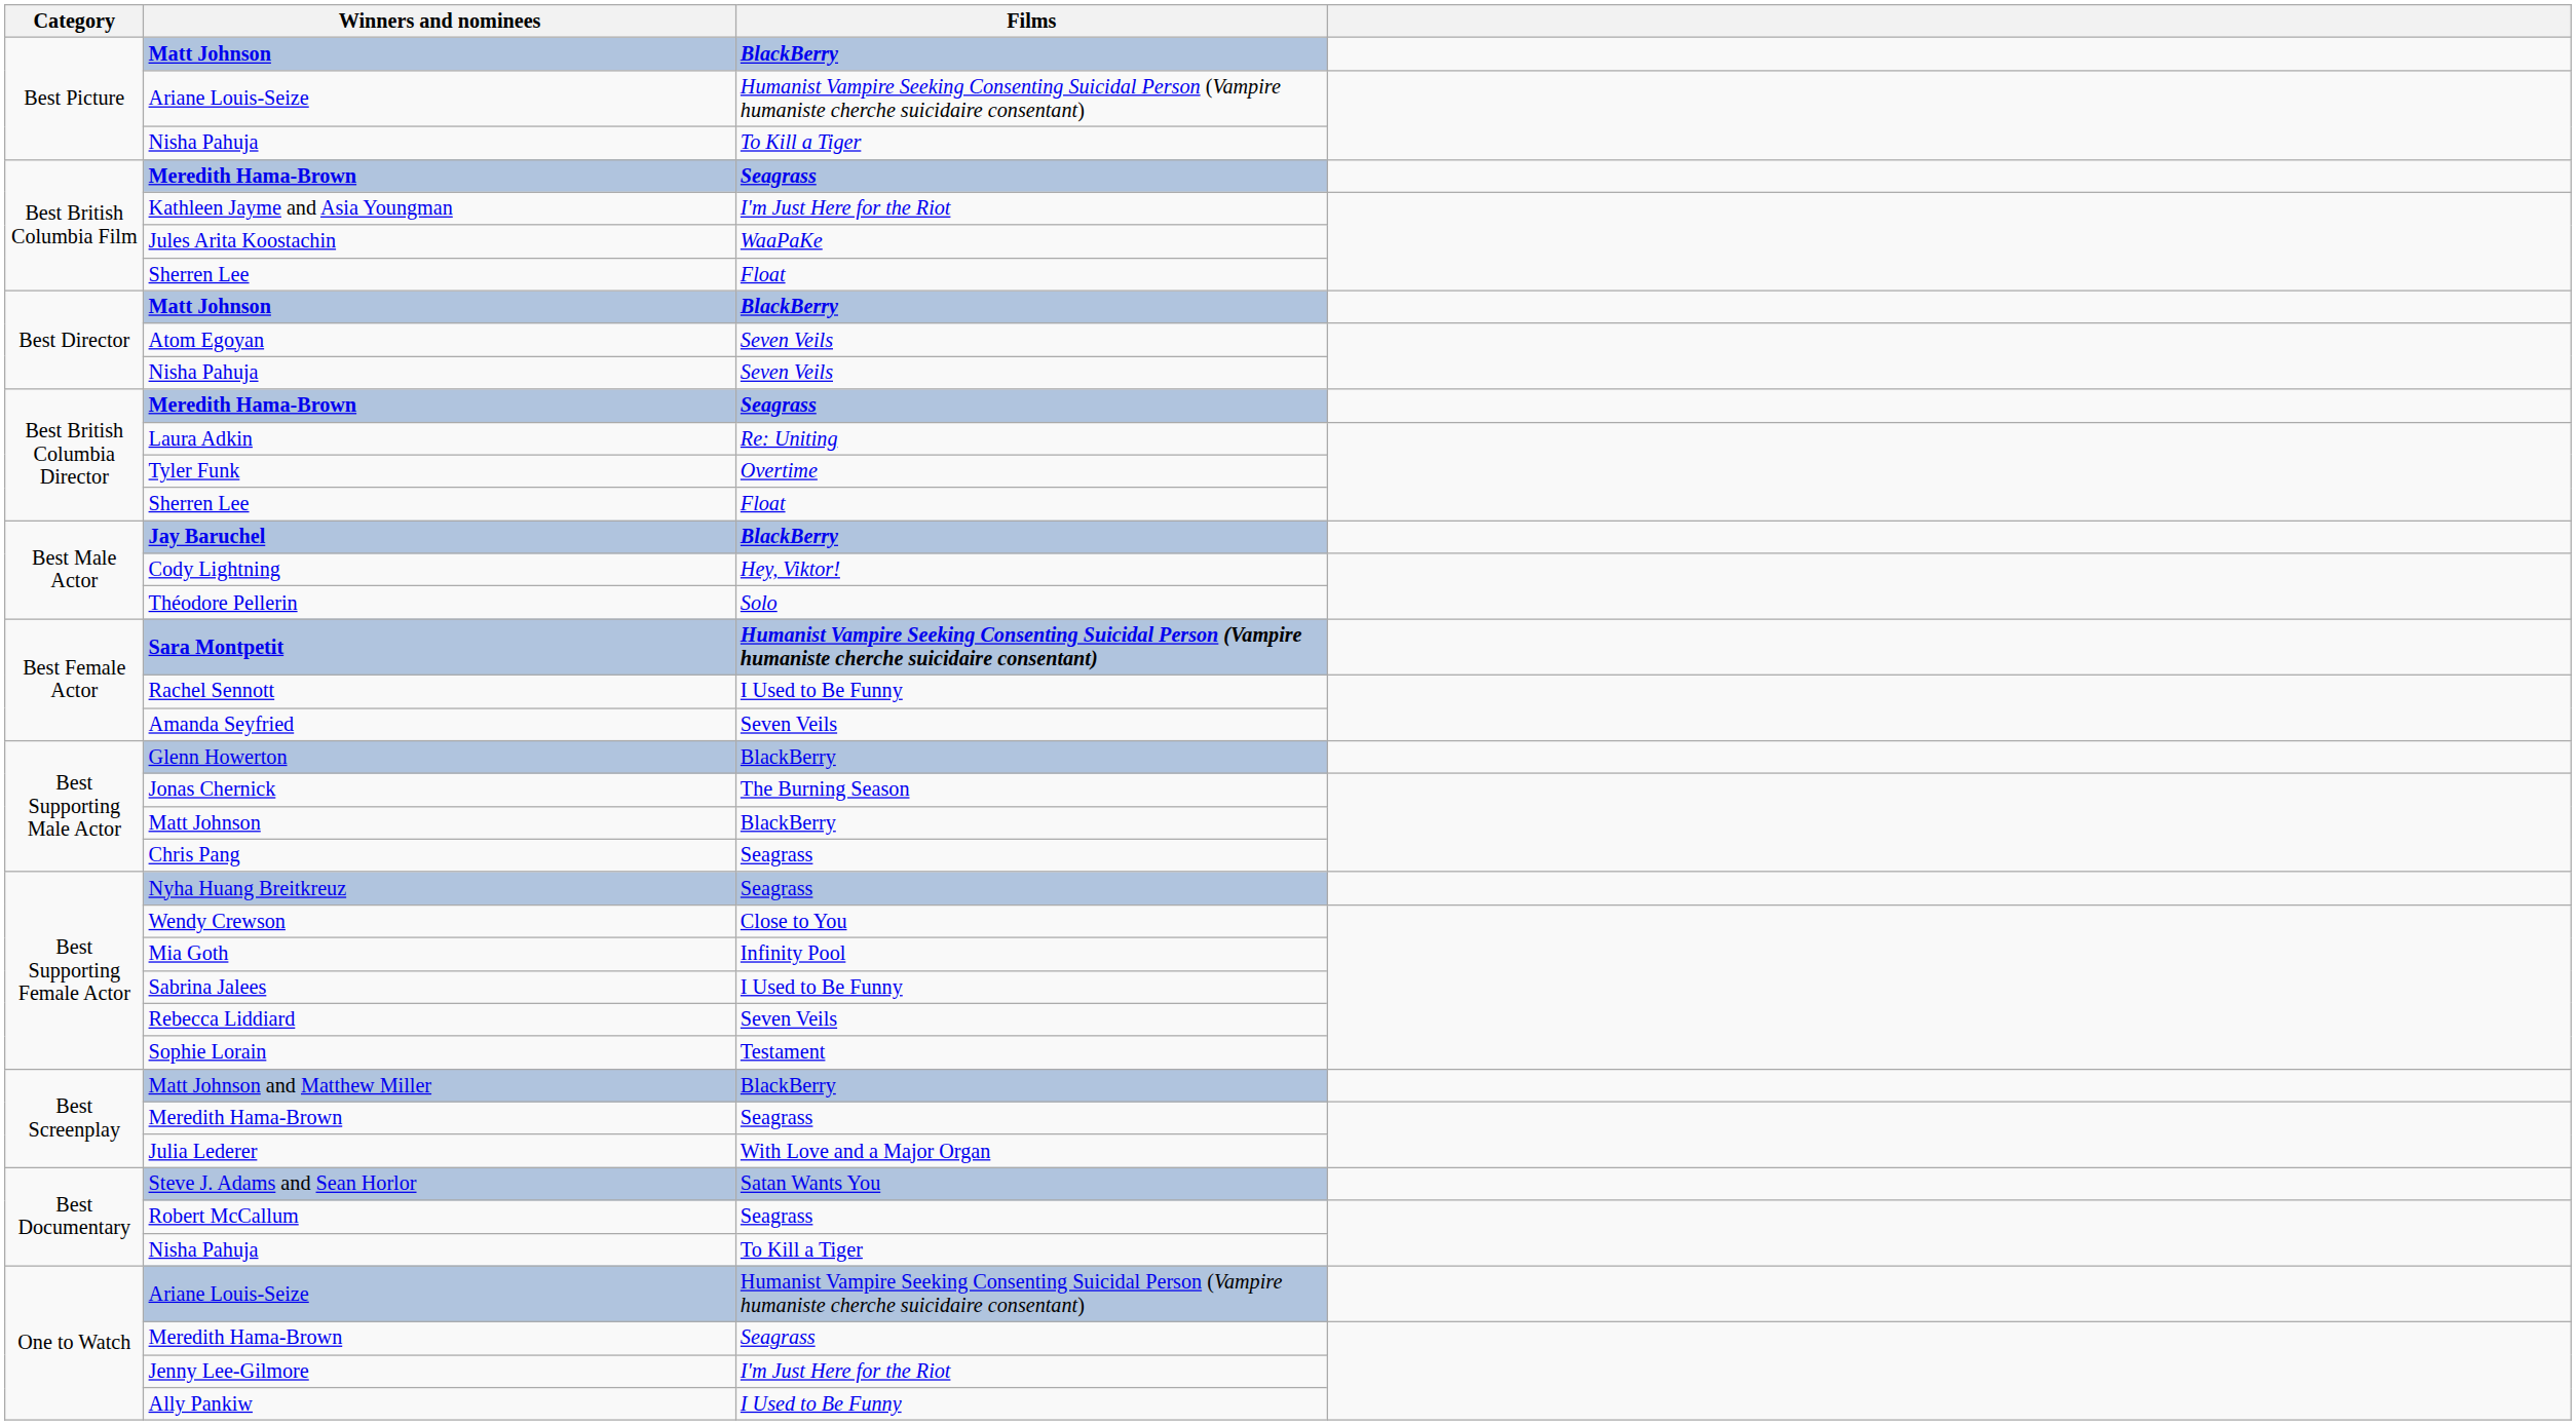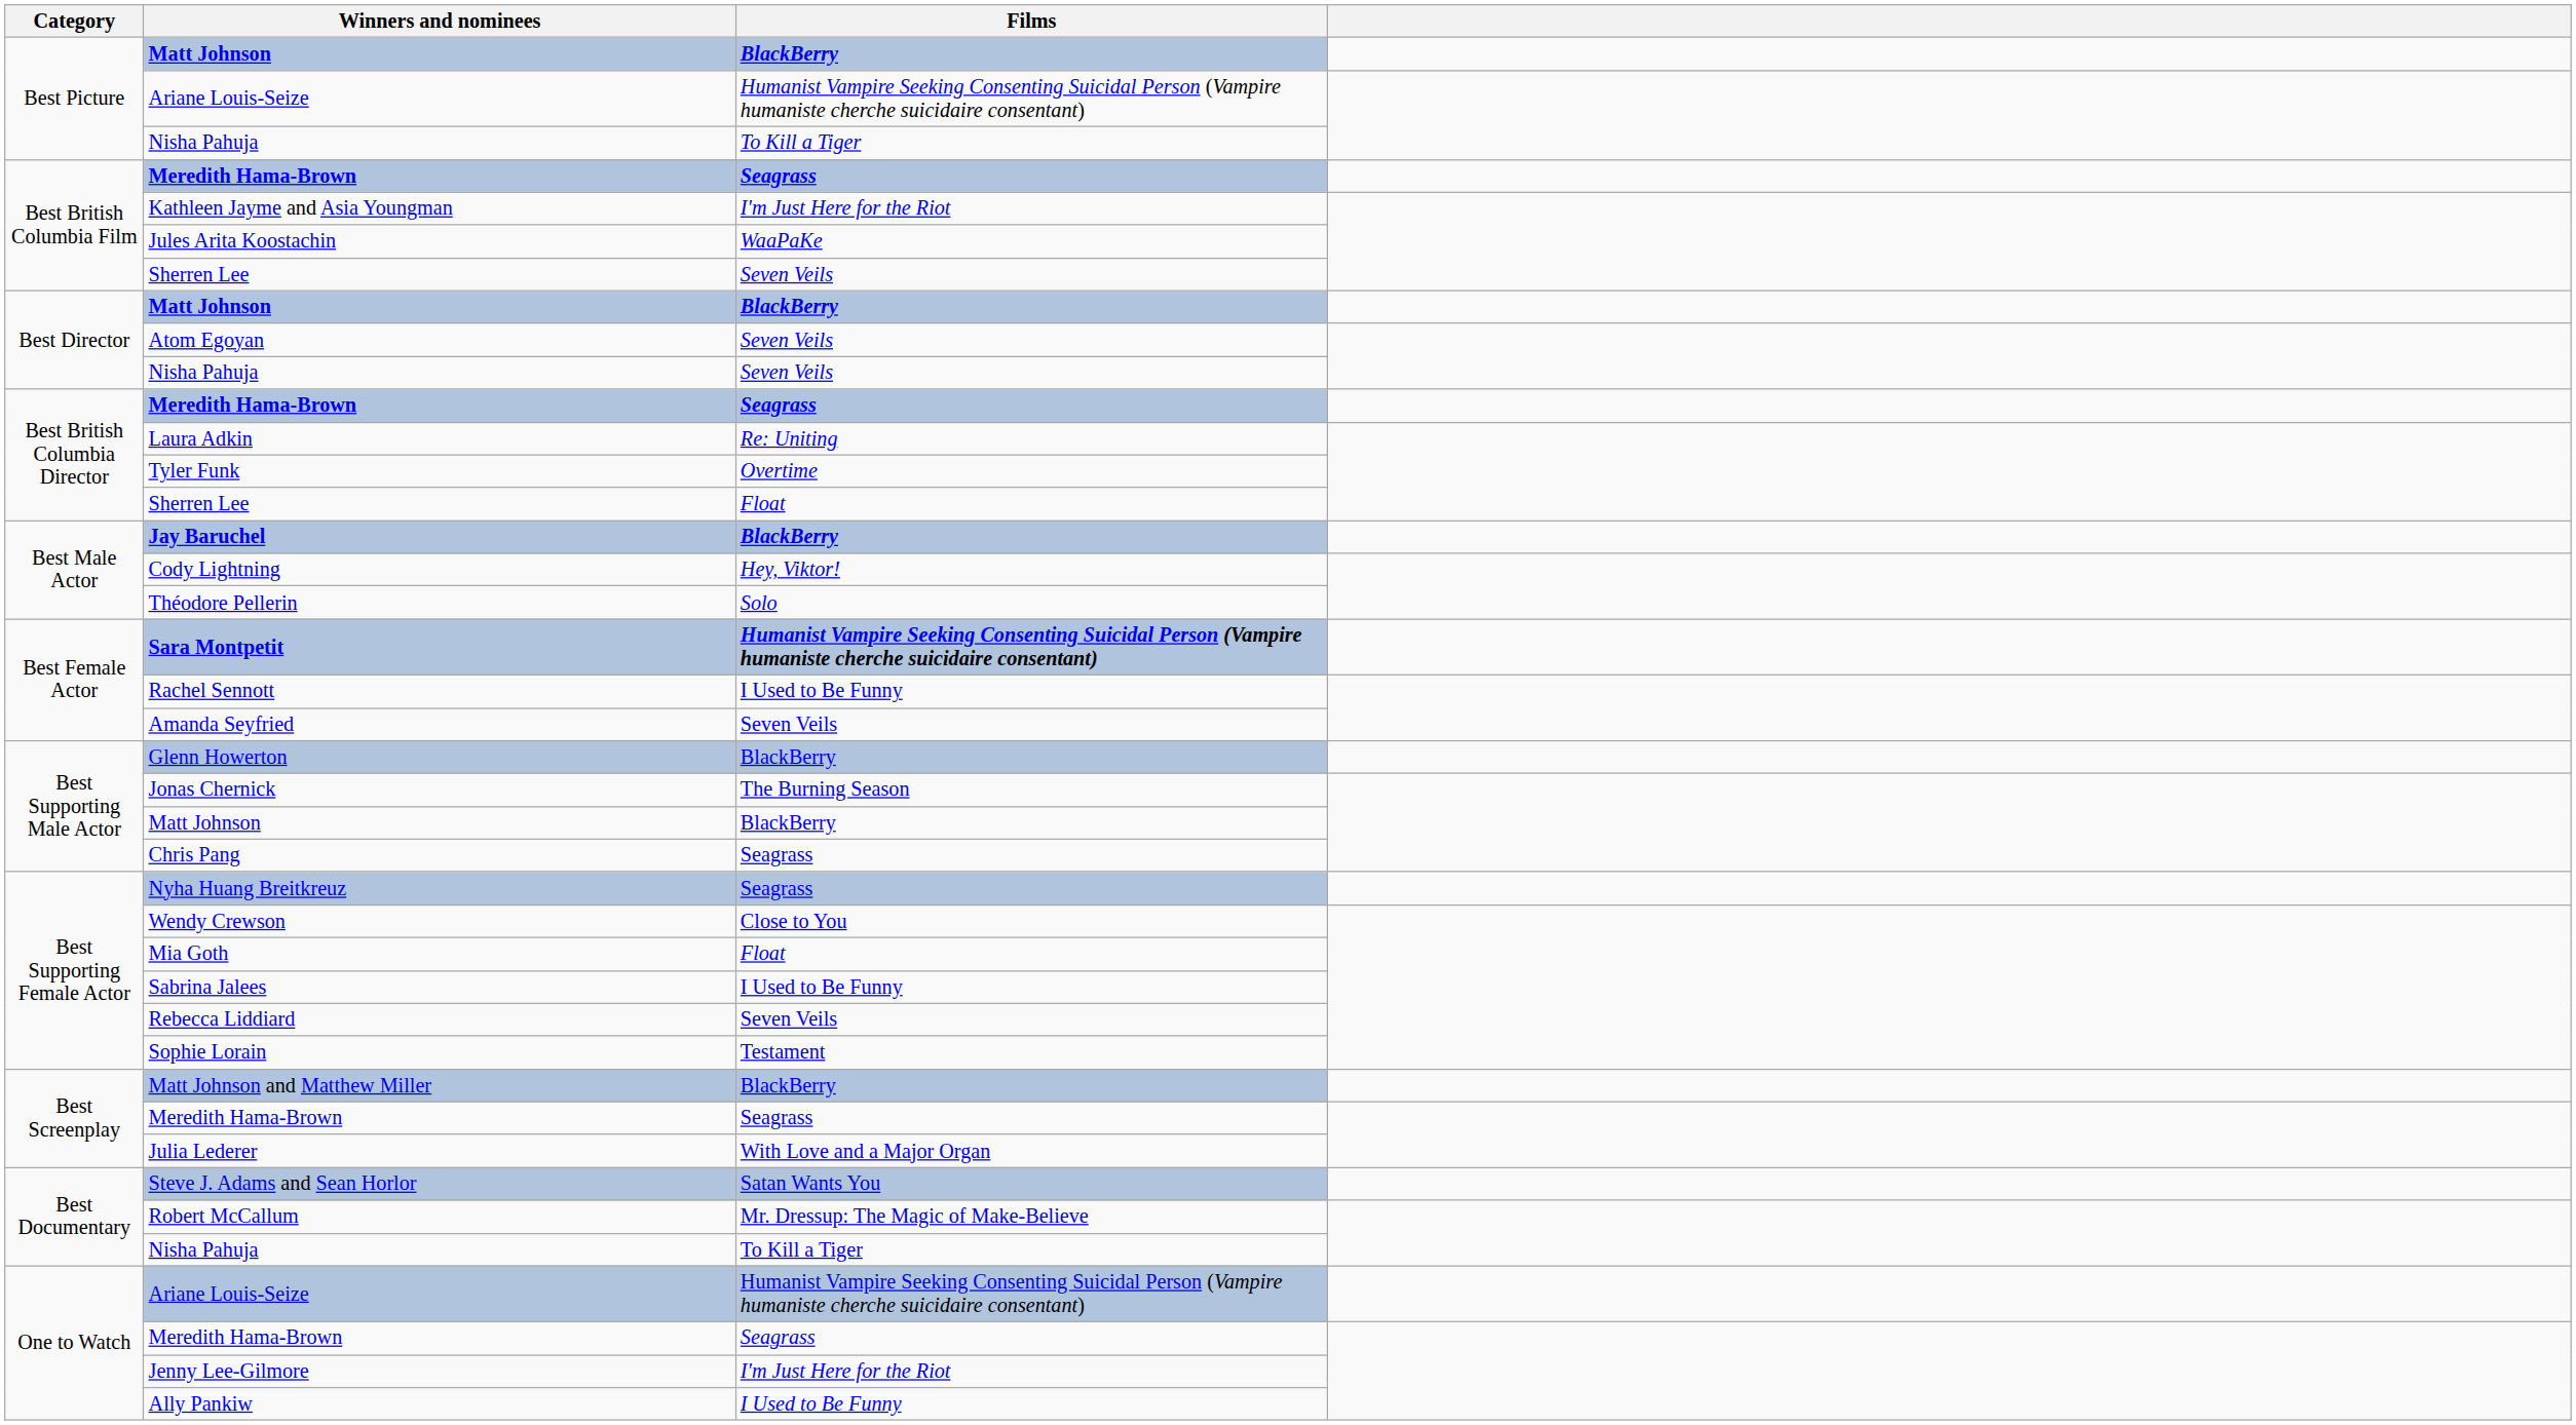 <table class="wikitable" width="100%" cellpadding="5">
 <tr>
 <th width="100"><strong>Category</strong></th>
 <th width="450"><strong>Winners and nominees</strong></th>
 <th width="450"><strong>Films</strong></th>
 <th scope="col" class="unsortable"></th>
 </tr>
 <tr>
 <td style="text-align:center;" rowspan="3">Best Picture</td>
 <td style="background:#B0C4DE;"><strong><a href='#'>Matt Johnson</a></strong></td>
 <td style="background:#B0C4DE;"><strong><em><a href='#'>BlackBerry</a></em></strong></td>
 <td style="text-align:center;"></td>
 </tr>
 <tr>
 <td><a href='#'>Ariane Louis-Seize</a></td>
 <td><em><a href='#'>Humanist Vampire Seeking Consenting Suicidal Person</a></em> (<em>Vampire humaniste cherche suicidaire consentant</em>)</td>
 <td style="text-align:center;" rowspan="2"></td>
 </tr>
 <tr>
 <td><a href='#'>Nisha Pahuja</a></td>
 <td><em><a href='#'>To Kill a Tiger</a></em></td>
 </tr>
 <tr>
 <td style="text-align:center;" rowspan="4">Best British Columbia Film</td>
 <td style="background:#B0C4DE;"><strong><a href='#'>Meredith Hama-Brown</a></strong></td>
 <td style="background:#B0C4DE;"><strong><em><a href='#'>Seagrass</a></em></strong></td>
 <td style="text-align:center;"></td>
 </tr>
 <tr>
 <td><a href='#'>Kathleen Jayme</a> and <a href='#'>Asia Youngman</a></td>
 <td><em><a href='#'>I'm Just Here for the Riot</a></em></td>
 <td style="text-align:center;" rowspan="3"></td>
 </tr>
 <tr>
 <td><a href='#'>Jules Arita Koostachin</a></td>
 <td><em><a href='#'>WaaPaKe</a></em></td>
 </tr>
 <tr>
 <td><a href='#'>Sherren Lee</a></td>
-<td><em><a href='#'>Float</a></em></td>
+<td><em><a href='#'>Seven Veils</a></em></td>
 </tr>
 <tr>
 <td style="text-align:center;" rowspan="3">Best Director</td>
 <td style="background:#B0C4DE;"><strong><a href='#'>Matt Johnson</a></strong></td>
 <td style="background:#B0C4DE;"><strong><em><a href='#'>BlackBerry</a></em></strong></td>
 <td style="text-align:center;"></td>
 </tr>
 <tr>
 <td><a href='#'>Atom Egoyan</a></td>
 <td><em><a href='#'>Seven Veils</a></em></td>
 <td style="text-align:center;" rowspan="2"></td>
 </tr>
 <tr>
 <td><a href='#'>Nisha Pahuja</a></td>
 <td><em><a href='#'>Seven Veils</a></em></td>
 </tr>
 <tr>
 <td style="text-align:center;" rowspan="4">Best British Columbia Director</td>
 <td style="background:#B0C4DE;"><strong><a href='#'>Meredith Hama-Brown</a></strong></td>
 <td style="background:#B0C4DE;"><strong><em><a href='#'>Seagrass</a></em></strong></td>
 <td style="text-align:center;"></td>
 </tr>
 <tr>
 <td><a href='#'>Laura Adkin</a></td>
 <td><em><a href='#'>Re: Uniting</a></em></td>
 <td style="text-align:center;" rowspan="3"></td>
 </tr>
 <tr>
 <td><a href='#'>Tyler Funk</a></td>
 <td><em><a href='#'>Overtime</a></em></td>
 </tr>
 <tr>
 <td><a href='#'>Sherren Lee</a></td>
 <td><em><a href='#'>Float</a></em></td>
 </tr>
 <tr>
 <td style="text-align:center;" rowspan="3">Best Male Actor</td>
 <td style="background:#B0C4DE;"><strong><a href='#'>Jay Baruchel</a></strong></td>
 <td style="background:#B0C4DE;"><strong><em><a href='#'>BlackBerry</a></em></strong></td>
 <td style="text-align:center;"></td>
 </tr>
 <tr>
 <td><a href='#'>Cody Lightning</a></td>
 <td><em><a href='#'>Hey, Viktor!</a></em></td>
 <td style="text-align:center;" rowspan="2"></td>
 </tr>
 <tr>
 <td><a href='#'>Théodore Pellerin</a></td>
 <td><em><a href='#'>Solo</a></em></td>
 </tr>
 <tr>
 <td style="text-align:center;" rowspan="3">Best Female Actor</td>
 <td style="background:#B0C4DE;"><strong><a href='#'>Sara Montpetit</a></strong></td>
 <td style="background:#B0C4DE;"><strong><em><a href='#'>Humanist Vampire Seeking Consenting Suicidal Person</a><em> (</em>Vampire humaniste cherche suicidaire consentant<em>)<strong></td>
 <td style="text-align:center;"></td>
 </tr>
 <tr>
 <td><a href='#'>Rachel Sennott</a></td>
 <td></em><a href='#'>I Used to Be Funny</a><em></td>
 <td style="text-align:center;" rowspan="2"></td>
 </tr>
 <tr>
 <td><a href='#'>Amanda Seyfried</a></td>
 <td></em><a href='#'>Seven Veils</a><em></td>
 </tr>
 <tr>
 <td style="text-align:center;" rowspan="4">Best Supporting Male Actor</td>
 <td style="background:#B0C4DE;"></strong><a href='#'>Glenn Howerton</a><strong></td>
 <td style="background:#B0C4DE;"></em></strong><a href='#'>BlackBerry</a><strong><em></td>
 <td style="text-align:center;"></td>
 </tr>
 <tr>
 <td><a href='#'>Jonas Chernick</a></td>
 <td></em><a href='#'>The Burning Season</a><em></td>
 <td style="text-align:center;" rowspan="3"></td>
 </tr>
 <tr>
 <td><a href='#'>Matt Johnson</a></td>
 <td></em><a href='#'>BlackBerry</a><em></td>
 </tr>
 <tr>
 <td><a href='#'>Chris Pang</a></td>
 <td></em><a href='#'>Seagrass</a><em></td>
 </tr>
 <tr>
 <td style="text-align:center;" rowspan="6">Best Supporting Female Actor</td>
 <td style="background:#B0C4DE;"></strong><a href='#'>Nyha Huang Breitkreuz</a><strong></td>
 <td style="background:#B0C4DE;"></em></strong><a href='#'>Seagrass</a><strong><em></td>
 <td style="text-align:center;"></td>
 </tr>
 <tr>
 <td><a href='#'>Wendy Crewson</a></td>
 <td></em><a href='#'>Close to You</a><em></td>
 <td style="text-align:center;" rowspan="5"></td>
 </tr>
 <tr>
 <td><a href='#'>Mia Goth</a></td>
-<td></em><a href='#'>Infinity Pool</a><em></td>
+<td><em><a href='#'>Float</a></em></td>
 </tr>
 <tr>
 <td><a href='#'>Sabrina Jalees</a></td>
 <td></em><a href='#'>I Used to Be Funny</a><em></td>
 </tr>
 <tr>
 <td><a href='#'>Rebecca Liddiard</a></td>
 <td></em><a href='#'>Seven Veils</a><em></td>
 </tr>
 <tr>
 <td><a href='#'>Sophie Lorain</a></td>
 <td></em><a href='#'>Testament</a><em></td>
 </tr>
 <tr>
 <td style="text-align:center;" rowspan="3">Best Screenplay</td>
 <td style="background:#B0C4DE;"></strong><a href='#'>Matt Johnson</a> and <a href='#'>Matthew Miller</a><strong></td>
 <td style="background:#B0C4DE;"></em></strong><a href='#'>BlackBerry</a><strong><em></td>
 <td style="text-align:center;"></td>
 </tr>
 <tr>
 <td><a href='#'>Meredith Hama-Brown</a></td>
 <td></em><a href='#'>Seagrass</a><em></td>
 <td style="text-align:center;" rowspan="2"></td>
 </tr>
 <tr>
 <td><a href='#'>Julia Lederer</a></td>
 <td></em><a href='#'>With Love and a Major Organ</a><em></td>
 </tr>
 <tr>
 <td style="text-align:center;" rowspan="3">Best Documentary</td>
 <td style="background:#B0C4DE;"></strong><a href='#'>Steve J. Adams</a> and <a href='#'>Sean Horlor</a><strong></td>
 <td style="background:#B0C4DE;"></em></strong><a href='#'>Satan Wants You</a><strong><em></td>
 <td style="text-align:center;"></td>
 </tr>
 <tr>
 <td><a href='#'>Robert McCallum</a></td>
-<td></em><a href='#'>Seagrass</a><em></td>
+<td></em><a href='#'>Mr. Dressup: The Magic of Make-Believe</a><em></td>
 <td style="text-align:center;" rowspan="2"></td>
 </tr>
 <tr>
 <td><a href='#'>Nisha Pahuja</a></td>
 <td></em><a href='#'>To Kill a Tiger</a><em></td>
 </tr>
 <tr>
 <td style="text-align:center;" rowspan="4">One to Watch</td>
 <td style="background:#B0C4DE;"></strong><a href='#'>Ariane Louis-Seize</a><strong></td>
 <td style="background:#B0C4DE;"></em></strong><a href='#'>Humanist Vampire Seeking Consenting Suicidal Person</a></em> (<em>Vampire humaniste cherche suicidaire consentant</em>)</strong></td>
 <td style="text-align:center;"></td>
 </tr>
 <tr>
 <td><a href='#'>Meredith Hama-Brown</a></td>
 <td><em><a href='#'>Seagrass</a></em></td>
 <td style="text-align:center;" rowspan="3"></td>
 </tr>
 <tr>
 <td><a href='#'>Jenny Lee-Gilmore</a></td>
 <td><em><a href='#'>I'm Just Here for the Riot</a></em></td>
 </tr>
 <tr>
 <td><a href='#'>Ally Pankiw</a></td>
 <td><em><a href='#'>I Used to Be Funny</a></em></td>
 </tr>
 </table>
